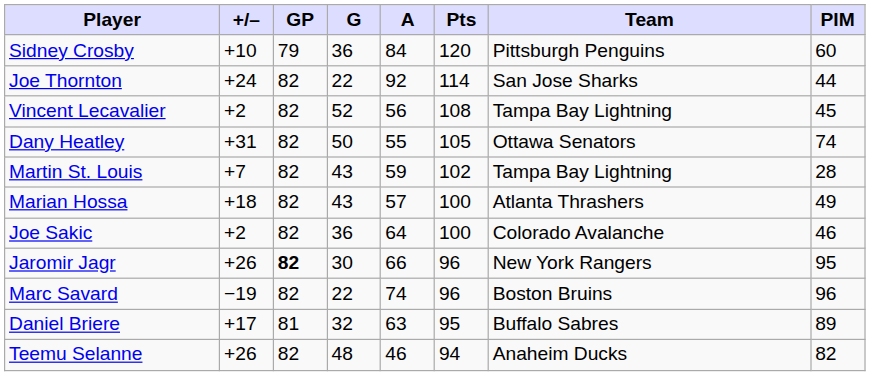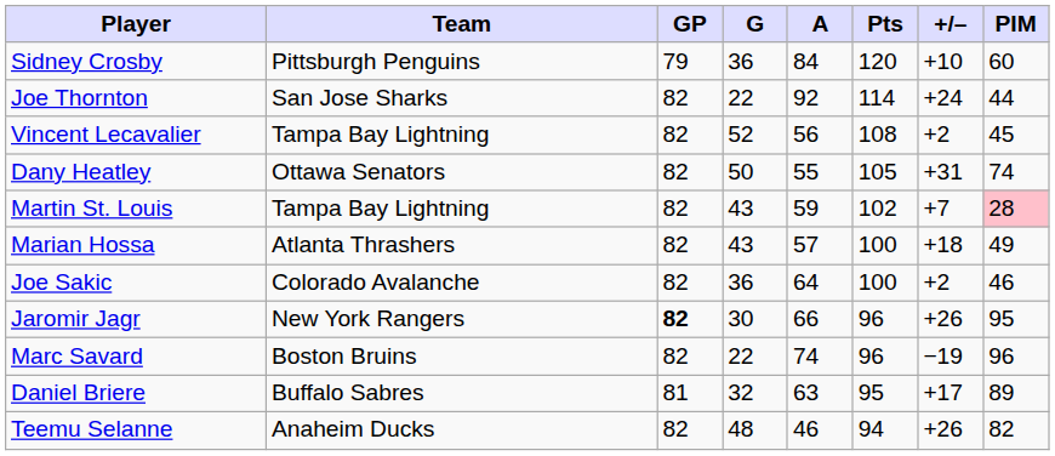 <table class="wikitable sortable">
 <tr>
 <th style="background:#ddf; width:20%;">Player</th>
-<th style="background:#ddf; width:5%;">+/–</th>
+<th style="background:#ddf; width:30%;">Team</th>
 <th style="background:#ddf; width:5%;">GP</th>
 <th style="background:#ddf; width:5%;">G</th>
 <th style="background:#ddf; width:5%;">A</th>
 <th style="background:#ddf; width:5%;">Pts</th>
-<th style="background:#ddf; width:30%;">Team</th>
+<th style="background:#ddf; width:5%;">+/–</th>
 <th style="background:#ddf; width:5%;">PIM</th>
 </tr>
 <tr>
 <td><a href='#'>Sidney Crosby</a></td>
-<td>+10</td>
+<td>Pittsburgh Penguins</td>
 <td>79</td>
 <td>36</td>
 <td>84</td>
 <td>120</td>
-<td>Pittsburgh Penguins</td>
+<td>+10</td>
 <td>60</td>
 </tr>
 <tr>
 <td><a href='#'>Joe Thornton</a></td>
-<td>+24</td>
+<td>San Jose Sharks</td>
 <td>82</td>
 <td>22</td>
 <td>92</td>
 <td>114</td>
-<td>San Jose Sharks</td>
+<td>+24</td>
 <td>44</td>
 </tr>
 <tr>
 <td><a href='#'>Vincent Lecavalier</a></td>
-<td>+2</td>
+<td>Tampa Bay Lightning</td>
 <td>82</td>
 <td>52</td>
 <td>56</td>
 <td>108</td>
-<td>Tampa Bay Lightning</td>
+<td>+2</td>
 <td>45</td>
 </tr>
 <tr>
 <td><a href='#'>Dany Heatley</a></td>
-<td>+31</td>
+<td>Ottawa Senators</td>
 <td>82</td>
 <td>50</td>
 <td>55</td>
 <td>105</td>
-<td>Ottawa Senators</td>
+<td>+31</td>
 <td>74</td>
 </tr>
 <tr>
 <td><a href='#'>Martin St. Louis</a></td>
-<td>+7</td>
+<td>Tampa Bay Lightning</td>
 <td>82</td>
 <td>43</td>
 <td>59</td>
 <td>102</td>
-<td>Tampa Bay Lightning</td>
-<td>28</td>
+<td>+7</td>
+<td style="background: pink;">28</td>
 </tr>
 <tr>
 <td><a href='#'>Marian Hossa</a></td>
-<td>+18</td>
+<td>Atlanta Thrashers</td>
 <td>82</td>
 <td>43</td>
 <td>57</td>
 <td>100</td>
-<td>Atlanta Thrashers</td>
+<td>+18</td>
 <td>49</td>
 </tr>
 <tr>
 <td><a href='#'>Joe Sakic</a></td>
-<td>+2</td>
+<td>Colorado Avalanche</td>
 <td>82</td>
 <td>36</td>
 <td>64</td>
 <td>100</td>
-<td>Colorado Avalanche</td>
+<td>+2</td>
 <td>46</td>
 </tr>
 <tr>
 <td><a href='#'>Jaromir Jagr</a></td>
-<td>+26</td>
+<td>New York Rangers</td>
 <td><strong>82</strong></td>
 <td>30</td>
 <td>66</td>
 <td>96</td>
-<td>New York Rangers</td>
+<td>+26</td>
 <td>95</td>
 </tr>
 <tr>
 <td><a href='#'>Marc Savard</a></td>
-<td>−19</td>
+<td>Boston Bruins</td>
 <td>82</td>
 <td>22</td>
 <td>74</td>
 <td>96</td>
-<td>Boston Bruins</td>
+<td>−19</td>
 <td>96</td>
 </tr>
 <tr>
 <td><a href='#'>Daniel Briere</a></td>
-<td>+17</td>
+<td>Buffalo Sabres</td>
 <td>81</td>
 <td>32</td>
 <td>63</td>
 <td>95</td>
-<td>Buffalo Sabres</td>
+<td>+17</td>
 <td>89</td>
 </tr>
 <tr>
 <td><a href='#'>Teemu Selanne</a></td>
-<td>+26</td>
+<td>Anaheim Ducks</td>
 <td>82</td>
 <td>48</td>
 <td>46</td>
 <td>94</td>
-<td>Anaheim Ducks</td>
+<td>+26</td>
 <td>82</td>
 </tr>
 </table>
